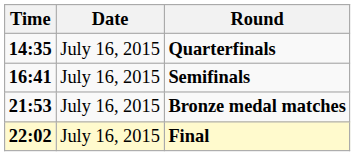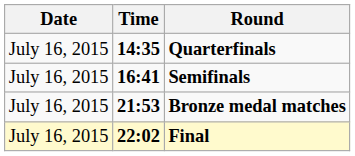 <table class="wikitable">
 <tr>
+<th>Date</th>
 <th>Time</th>
-<th>Date</th>
 <th>Round</th>
 </tr>
 <tr>
+<td>July 16, 2015</td>
 <td><strong>14:35</strong></td>
-<td>July 16, 2015</td>
 <td><strong>Quarterfinals</strong></td>
 </tr>
 <tr>
+<td>July 16, 2015</td>
 <td><strong>16:41</strong></td>
-<td>July 16, 2015</td>
 <td><strong>Semifinals</strong></td>
 </tr>
 <tr>
+<td>July 16, 2015</td>
 <td><strong>21:53</strong></td>
-<td>July 16, 2015</td>
 <td><strong>Bronze medal matches</strong></td>
 </tr>
 <tr style=background:lemonchiffon>
+<td>July 16, 2015</td>
 <td><strong>22:02</strong></td>
-<td>July 16, 2015</td>
 <td><strong>Final</strong></td>
 </tr>
 </table>
